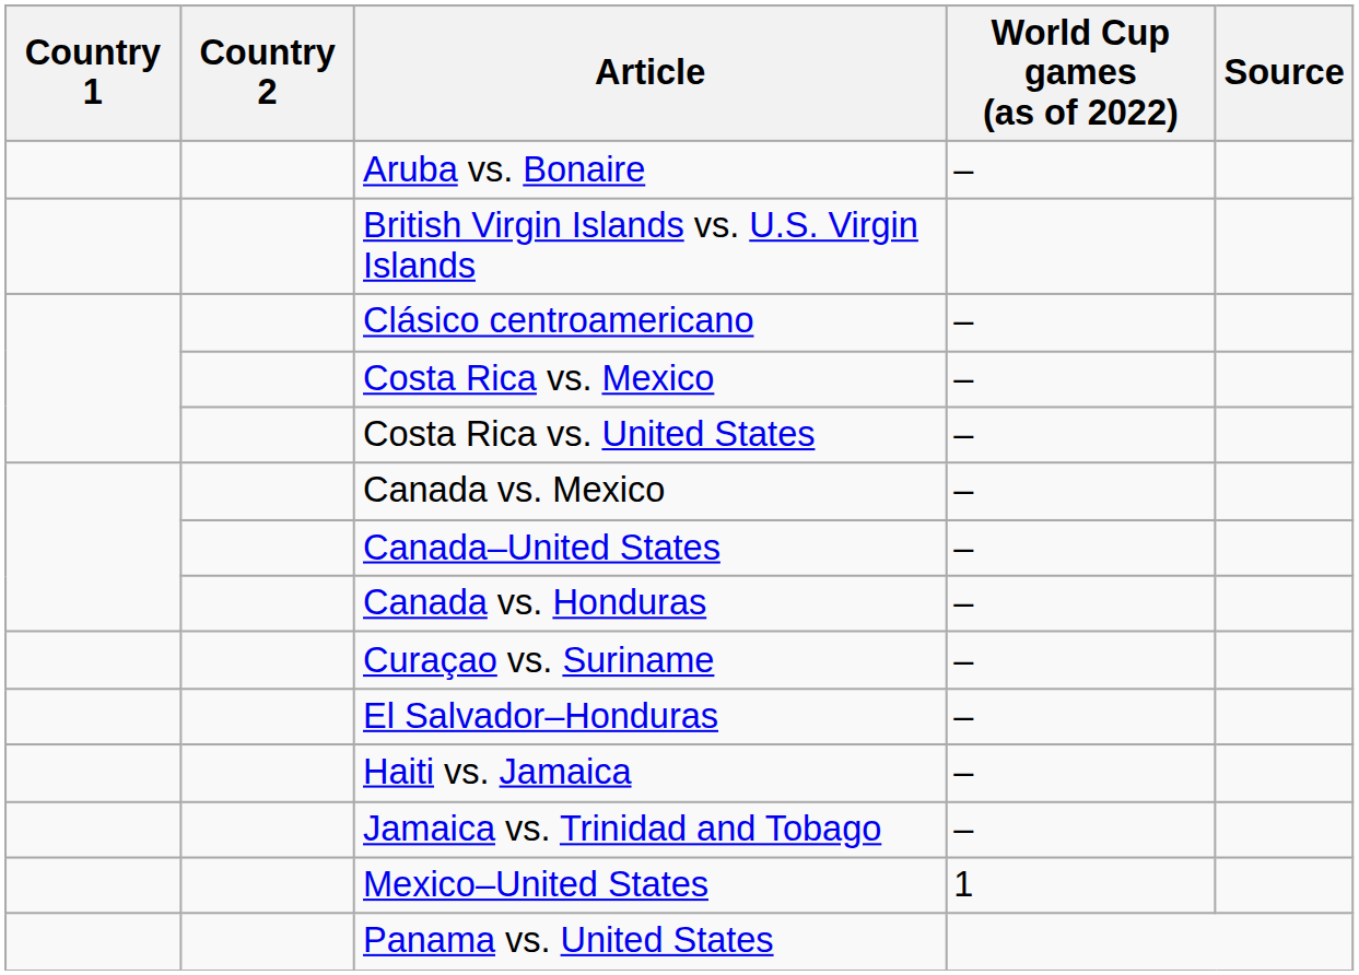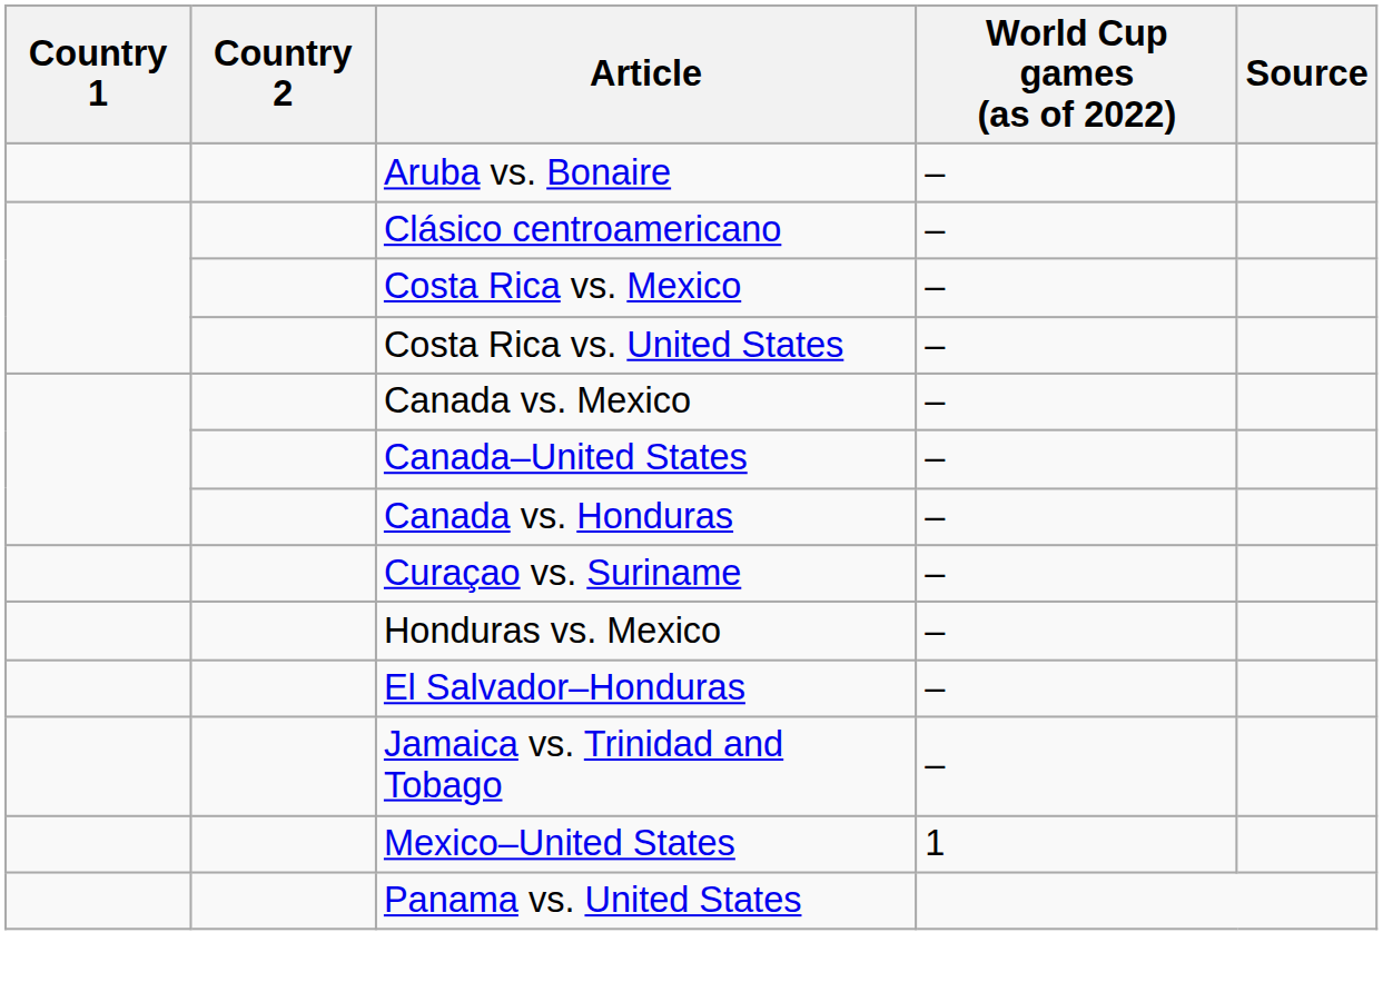 <table class="wikitable">
 <tr>
 <th>Country 1</th>
 <th>Country 2</th>
 <th>Article</th>
 <th>World Cup games<br>(as of 2022)</th>
 <th>Source</th>
 </tr>
 <tr>
 <td></td>
 <td></td>
 <td><a href='#'>Aruba</a> vs. <a href='#'>Bonaire</a></td>
 <td>–</td>
-<td></td>
-</tr>
-<tr>
-<td></td>
-<td></td>
-<td><a href='#'>British Virgin Islands</a> vs. <a href='#'>U.S. Virgin Islands</a></td>
-<td></td>
 <td></td>
 </tr>
 <tr>
 <td rowspan="3"></td>
 <td></td>
 <td><a href='#'>Clásico centroamericano</a></td>
 <td>–</td>
 <td></td>
 </tr>
 <tr>
 <td></td>
 <td><a href='#'>Costa Rica</a> vs. <a href='#'>Mexico</a></td>
 <td>–</td>
 <td></td>
 </tr>
 <tr>
 <td></td>
 <td>Costa Rica vs. <a href='#'>United States</a></td>
 <td>–</td>
 <td></td>
 </tr>
 <tr>
 <td rowspan="3"></td>
 <td></td>
 <td>Canada vs. Mexico</td>
 <td>–</td>
 <td></td>
 </tr>
 <tr>
 <td></td>
 <td><a href='#'>Canada–United States</a></td>
 <td>–</td>
 <td></td>
 </tr>
 <tr>
 <td></td>
 <td><a href='#'>Canada</a> vs. <a href='#'>Honduras</a></td>
 <td>–</td>
 <td></td>
 </tr>
 <tr>
 <td></td>
 <td></td>
 <td><a href='#'>Curaçao</a> vs. <a href='#'>Suriname</a></td>
 <td>–</td>
 <td></td>
 </tr>
 <tr>
 <td></td>
 <td></td>
-<td><a href='#'>El Salvador–Honduras</a></td>
+<td>Honduras vs. Mexico</td>
 <td>–</td>
 <td></td>
 </tr>
 <tr>
 <td></td>
 <td></td>
-<td><a href='#'>Haiti</a> vs. <a href='#'>Jamaica</a></td>
+<td><a href='#'>El Salvador–Honduras</a></td>
 <td>–</td>
 <td></td>
 </tr>
 <tr>
 <td></td>
 <td></td>
 <td><a href='#'>Jamaica</a> vs. <a href='#'>Trinidad and Tobago</a></td>
 <td>–</td>
 <td></td>
 </tr>
 <tr>
 <td></td>
 <td></td>
 <td><a href='#'>Mexico–United States</a></td>
 <td>1</td>
 <td></td>
 </tr>
 <tr>
 <td></td>
 <td></td>
 <td><a href='#'>Panama</a> vs. <a href='#'>United States</a></td>
 </tr>
 </table>
